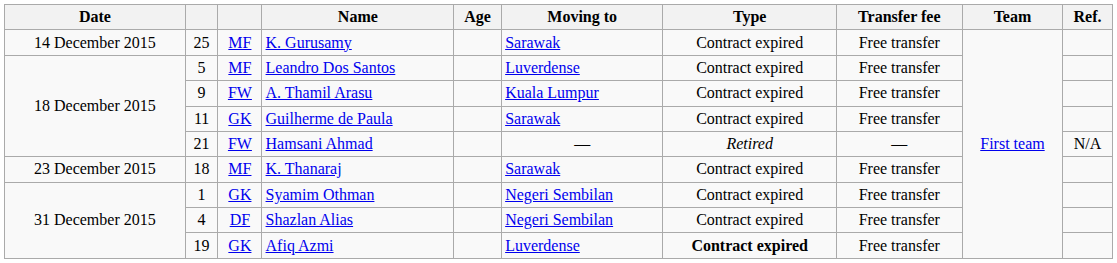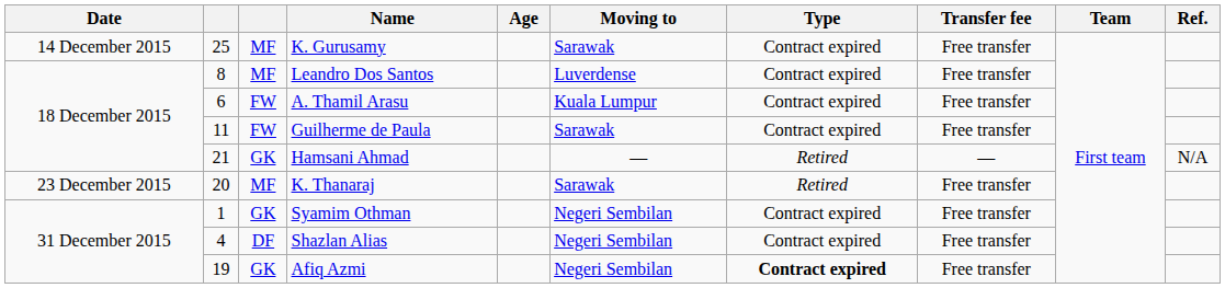 <table class="wikitable sortable" style="width:70%; text-align:center; font-size:100%; text-align:centre">
 <tr>
 <th>Date</th>
 <th></th>
 <th></th>
 <th>Name</th>
 <th>Age</th>
 <th>Moving to</th>
 <th>Type</th>
 <th>Transfer fee</th>
 <th>Team</th>
 <th>Ref.</th>
 </tr>
 <tr>
 <td>14 December 2015</td>
 <td>25</td>
 <td><a href='#'>MF</a></td>
 <td style="text-align:left"> <a href='#'>K. Gurusamy</a></td>
 <td></td>
 <td style="text-align:left"> <a href='#'>Sarawak</a></td>
 <td>Contract expired</td>
 <td>Free transfer</td>
 <td rowspan="9"><a href='#'>First team</a></td>
 <td></td>
 </tr>
 <tr>
 <td rowspan="4">18 December 2015</td>
-<td>5</td>
+<td>8</td>
 <td><a href='#'>MF</a></td>
 <td style="text-align:left"> <a href='#'>Leandro Dos Santos</a></td>
 <td></td>
 <td style="text-align:left"> <a href='#'>Luverdense</a></td>
 <td>Contract expired</td>
 <td>Free transfer</td>
 <td></td>
 </tr>
 <tr>
-<td>9</td>
+<td>6</td>
 <td><a href='#'>FW</a></td>
 <td style="text-align:left"> <a href='#'>A. Thamil Arasu</a></td>
 <td></td>
 <td style="text-align:left"> <a href='#'>Kuala Lumpur</a></td>
 <td>Contract expired</td>
 <td>Free transfer</td>
 <td></td>
 </tr>
 <tr>
 <td>11</td>
-<td><a href='#'>GK</a></td>
+<td><a href='#'>FW</a></td>
 <td style="text-align:left"> <a href='#'>Guilherme de Paula</a></td>
 <td></td>
 <td style="text-align:left"> <a href='#'>Sarawak</a></td>
 <td>Contract expired</td>
 <td>Free transfer</td>
 <td></td>
 </tr>
 <tr>
 <td>21</td>
-<td><a href='#'>FW</a></td>
+<td><a href='#'>GK</a></td>
 <td style="text-align:left"> <a href='#'>Hamsani Ahmad</a></td>
 <td></td>
 <td>—</td>
 <td><em>Retired</em></td>
 <td>—</td>
 <td>N/A</td>
 </tr>
 <tr>
 <td>23 December 2015</td>
-<td>18</td>
+<td>20</td>
 <td><a href='#'>MF</a></td>
 <td style="text-align:left"> <a href='#'>K. Thanaraj</a></td>
 <td></td>
 <td style="text-align:left"> <a href='#'>Sarawak</a></td>
-<td>Contract expired</td>
+<td><em>Retired</em></td>
 <td>Free transfer</td>
 <td></td>
 </tr>
 <tr>
 <td rowspan="3">31 December 2015</td>
 <td>1</td>
 <td><a href='#'>GK</a></td>
 <td style="text-align:left"> <a href='#'>Syamim Othman</a></td>
 <td></td>
 <td style="text-align:left"> <a href='#'>Negeri Sembilan</a></td>
 <td>Contract expired</td>
 <td>Free transfer</td>
 <td></td>
 </tr>
 <tr>
 <td>4</td>
 <td><a href='#'>DF</a></td>
 <td style="text-align:left"> <a href='#'>Shazlan Alias</a></td>
 <td></td>
 <td style="text-align:left"> <a href='#'>Negeri Sembilan</a></td>
 <td>Contract expired</td>
 <td>Free transfer</td>
 <td></td>
 </tr>
 <tr>
 <td>19</td>
 <td><a href='#'>GK</a></td>
 <td style="text-align:left"> <a href='#'>Afiq Azmi</a></td>
 <td></td>
-<td style="text-align:left"> <a href='#'>Luverdense</a></td>
+<td style="text-align:left"> <a href='#'>Negeri Sembilan</a></td>
 <td><strong>Contract expired</strong></td>
 <td>Free transfer</td>
 <td></td>
 </tr>
 <tr>
 </tr>
 </table>
